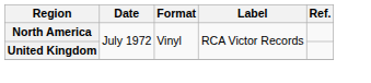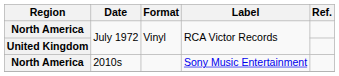 <table class="wikitable plainrowheaders">
 <tr>
 <th scope="col">Region</th>
 <th scope="col">Date</th>
 <th scope="col">Format</th>
 <th scope="col">Label</th>
 <th scope="col">Ref.</th>
 </tr>
 <tr>
 <th scope="row">North America</th>
 <td rowspan="2">July 1972</td>
 <td rowspan="2">Vinyl</td>
 <td rowspan="2">RCA Victor Records</td>
 <td></td>
 </tr>
 <tr>
 <th scope="row">United Kingdom</th>
 <td></td>
 </tr>
 <tr>
+<th scope="row">North America</th>
+<td>2010s</td>
+<td></td>
+<td><a href='#'>Sony Music Entertainment</a></td>
+<td></td>
+</tr>
+<tr>
 </tr>
 </table>
